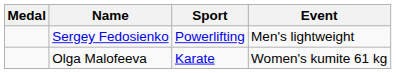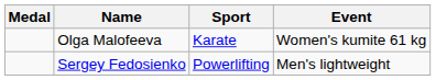 <table class="wikitable sortable" style="font-size: 95%;">
 <tr>
 <th>Medal</th>
 <th>Name</th>
 <th>Sport</th>
 <th>Event</th>
 </tr>
 <tr>
 <td></td>
+<td>Olga Malofeeva</td>
+<td><a href='#'>Karate</a></td>
+<td>Women's kumite 61 kg</td>
+</tr>
+<tr>
+<td></td>
 <td><a href='#'>Sergey Fedosienko</a></td>
 <td><a href='#'>Powerlifting</a></td>
 <td>Men's lightweight</td>
 </tr>
-<tr>
-<td></td>
-<td>Olga Malofeeva</td>
-<td><a href='#'>Karate</a></td>
-<td>Women's kumite 61 kg</td>
-</tr>
 </table>
